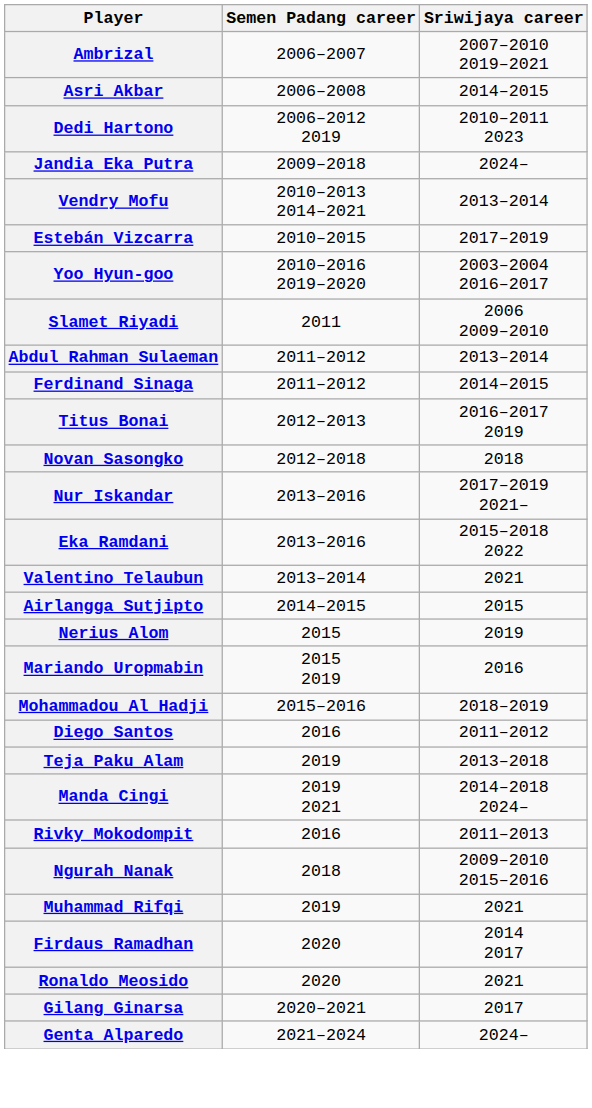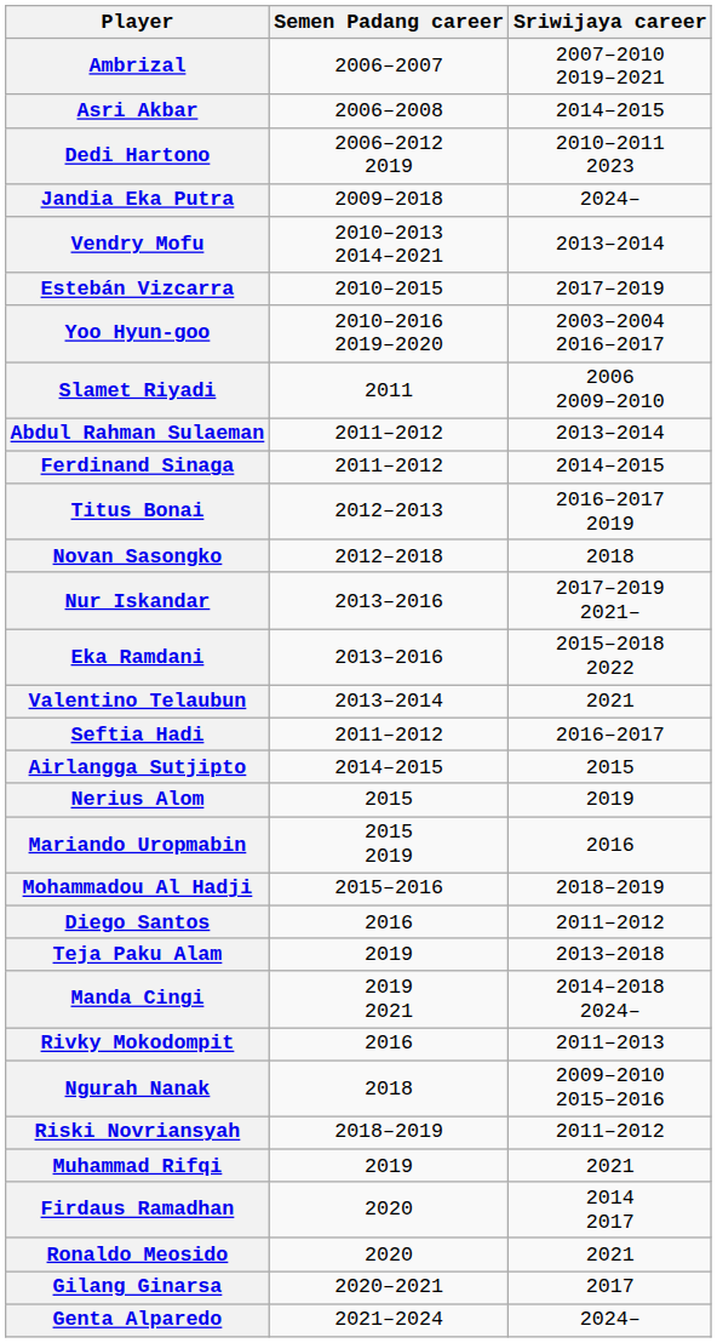 <table class="wikitable plainrowheaders" style="text-align:center">
 <tr>
 <th scope="col">Player</th>
 <th scope="col">Semen Padang career</th>
 <th scope="col">Sriwijaya career</th>
 </tr>
 <tr>
 <th align="left" scope="row"> <a href='#'>Ambrizal</a></th>
 <td>2006–2007</td>
 <td>2007–2010<br>2019–2021</td>
 </tr>
 <tr>
 <th align="left" scope="row"> <a href='#'>Asri Akbar</a></th>
 <td>2006–2008</td>
 <td>2014–2015</td>
 </tr>
 <tr>
 <th align="left" scope="row"> <a href='#'>Dedi Hartono</a></th>
 <td>2006–2012<br>2019</td>
 <td>2010–2011<br>2023</td>
 </tr>
 <tr>
 <th align="left" scope="row"><strong> <a href='#'>Jandia Eka Putra</a></strong></th>
 <td>2009–2018</td>
 <td>2024–</td>
 </tr>
 <tr>
 <th align="left" scope="row"> <a href='#'>Vendry Mofu</a></th>
 <td>2010–2013<br>2014–2021</td>
 <td>2013–2014</td>
 </tr>
 <tr>
 <th align="left" scope="row"> <a href='#'>Estebán Vizcarra</a></th>
 <td>2010–2015</td>
 <td>2017–2019</td>
 </tr>
 <tr>
 <th align="left" scope="row"> <a href='#'>Yoo Hyun-goo</a></th>
 <td>2010–2016<br>2019–2020</td>
 <td>2003–2004<br>2016–2017</td>
 </tr>
 <tr>
 <th align="left" scope="row"> <a href='#'>Slamet Riyadi</a></th>
 <td>2011</td>
 <td>2006<br>2009–2010</td>
 </tr>
 <tr>
 <th align="left" scope="row"> <a href='#'>Abdul Rahman Sulaeman</a></th>
 <td>2011–2012</td>
 <td>2013–2014</td>
 </tr>
 <tr>
 <th align="left" scope="row"> <a href='#'>Ferdinand Sinaga</a></th>
 <td>2011–2012</td>
 <td>2014–2015</td>
 </tr>
 <tr>
 <th align="left" scope="row"> <a href='#'>Titus Bonai</a></th>
 <td>2012–2013</td>
 <td>2016–2017<br>2019</td>
 </tr>
 <tr>
 <th align="left" scope="row"> <a href='#'>Novan Sasongko</a></th>
 <td>2012–2018</td>
 <td>2018</td>
 </tr>
 <tr>
 <th align="left" scope="row"><strong> <a href='#'>Nur Iskandar</a></strong></th>
 <td>2013–2016</td>
 <td>2017–2019<br>2021–</td>
 </tr>
 <tr>
 <th align="left" scope="row"> <a href='#'>Eka Ramdani</a></th>
 <td>2013–2016</td>
 <td>2015–2018<br>2022</td>
 </tr>
 <tr>
 <th align="left" scope="row"> <a href='#'>Valentino Telaubun</a></th>
 <td>2013–2014</td>
 <td>2021</td>
 </tr>
 <tr>
+<th align="left" scope="row"> <a href='#'>Seftia Hadi</a></th>
+<td>2011–2012</td>
+<td>2016–2017</td>
+</tr>
+<tr>
 <th align="left" scope="row"> <a href='#'>Airlangga Sutjipto</a></th>
 <td>2014–2015</td>
 <td>2015</td>
 </tr>
 <tr>
 <th align="left" scope="row"> <a href='#'>Nerius Alom</a></th>
 <td>2015</td>
 <td>2019</td>
 </tr>
 <tr>
 <th align="left" scope="row"> <a href='#'>Mariando Uropmabin</a></th>
 <td>2015<br>2019</td>
 <td>2016</td>
 </tr>
 <tr>
 <th align="left" scope="row"> <a href='#'>Mohammadou Al Hadji</a></th>
 <td>2015–2016</td>
 <td>2018–2019</td>
 </tr>
 <tr>
 <th align="left" scope="row"> <a href='#'>Diego Santos</a></th>
 <td>2016</td>
 <td>2011–2012</td>
 </tr>
 <tr>
 <th align="left" scope="row"> <a href='#'>Teja Paku Alam</a></th>
 <td>2019</td>
 <td>2013–2018</td>
 </tr>
 <tr>
 <th align="left" scope="row"><strong> <a href='#'>Manda Cingi</a></strong></th>
 <td>2019<br>2021</td>
 <td>2014–2018<br>2024–</td>
 </tr>
 <tr>
 <th align="left" scope="row"> <a href='#'>Rivky Mokodompit</a></th>
 <td>2016</td>
 <td>2011–2013</td>
 </tr>
 <tr>
 <th align="left" scope="row"> <a href='#'>Ngurah Nanak</a></th>
 <td>2018</td>
 <td>2009–2010<br>2015–2016</td>
 </tr>
 <tr>
+<th align="left" scope="row"> <a href='#'>Riski Novriansyah</a></th>
+<td>2018–2019</td>
+<td>2011–2012</td>
+</tr>
+<tr>
 <th align="left" scope="row"> <a href='#'>Muhammad Rifqi</a></th>
 <td>2019</td>
 <td>2021</td>
 </tr>
 <tr>
 <th align="left" scope="row"> <a href='#'>Firdaus Ramadhan</a></th>
 <td>2020</td>
 <td>2014<br>2017</td>
 </tr>
 <tr>
 <th align="left" scope="row"> <a href='#'>Ronaldo Meosido</a></th>
 <td>2020</td>
 <td>2021</td>
 </tr>
 <tr>
 <th align="left" scope="row"> <a href='#'>Gilang Ginarsa</a></th>
 <td>2020–2021</td>
 <td>2017</td>
 </tr>
 <tr>
 <th align="left" scope="row"><strong> <a href='#'>Genta Alparedo</a></strong></th>
 <td>2021–2024</td>
 <td>2024–</td>
 </tr>
 </table>
